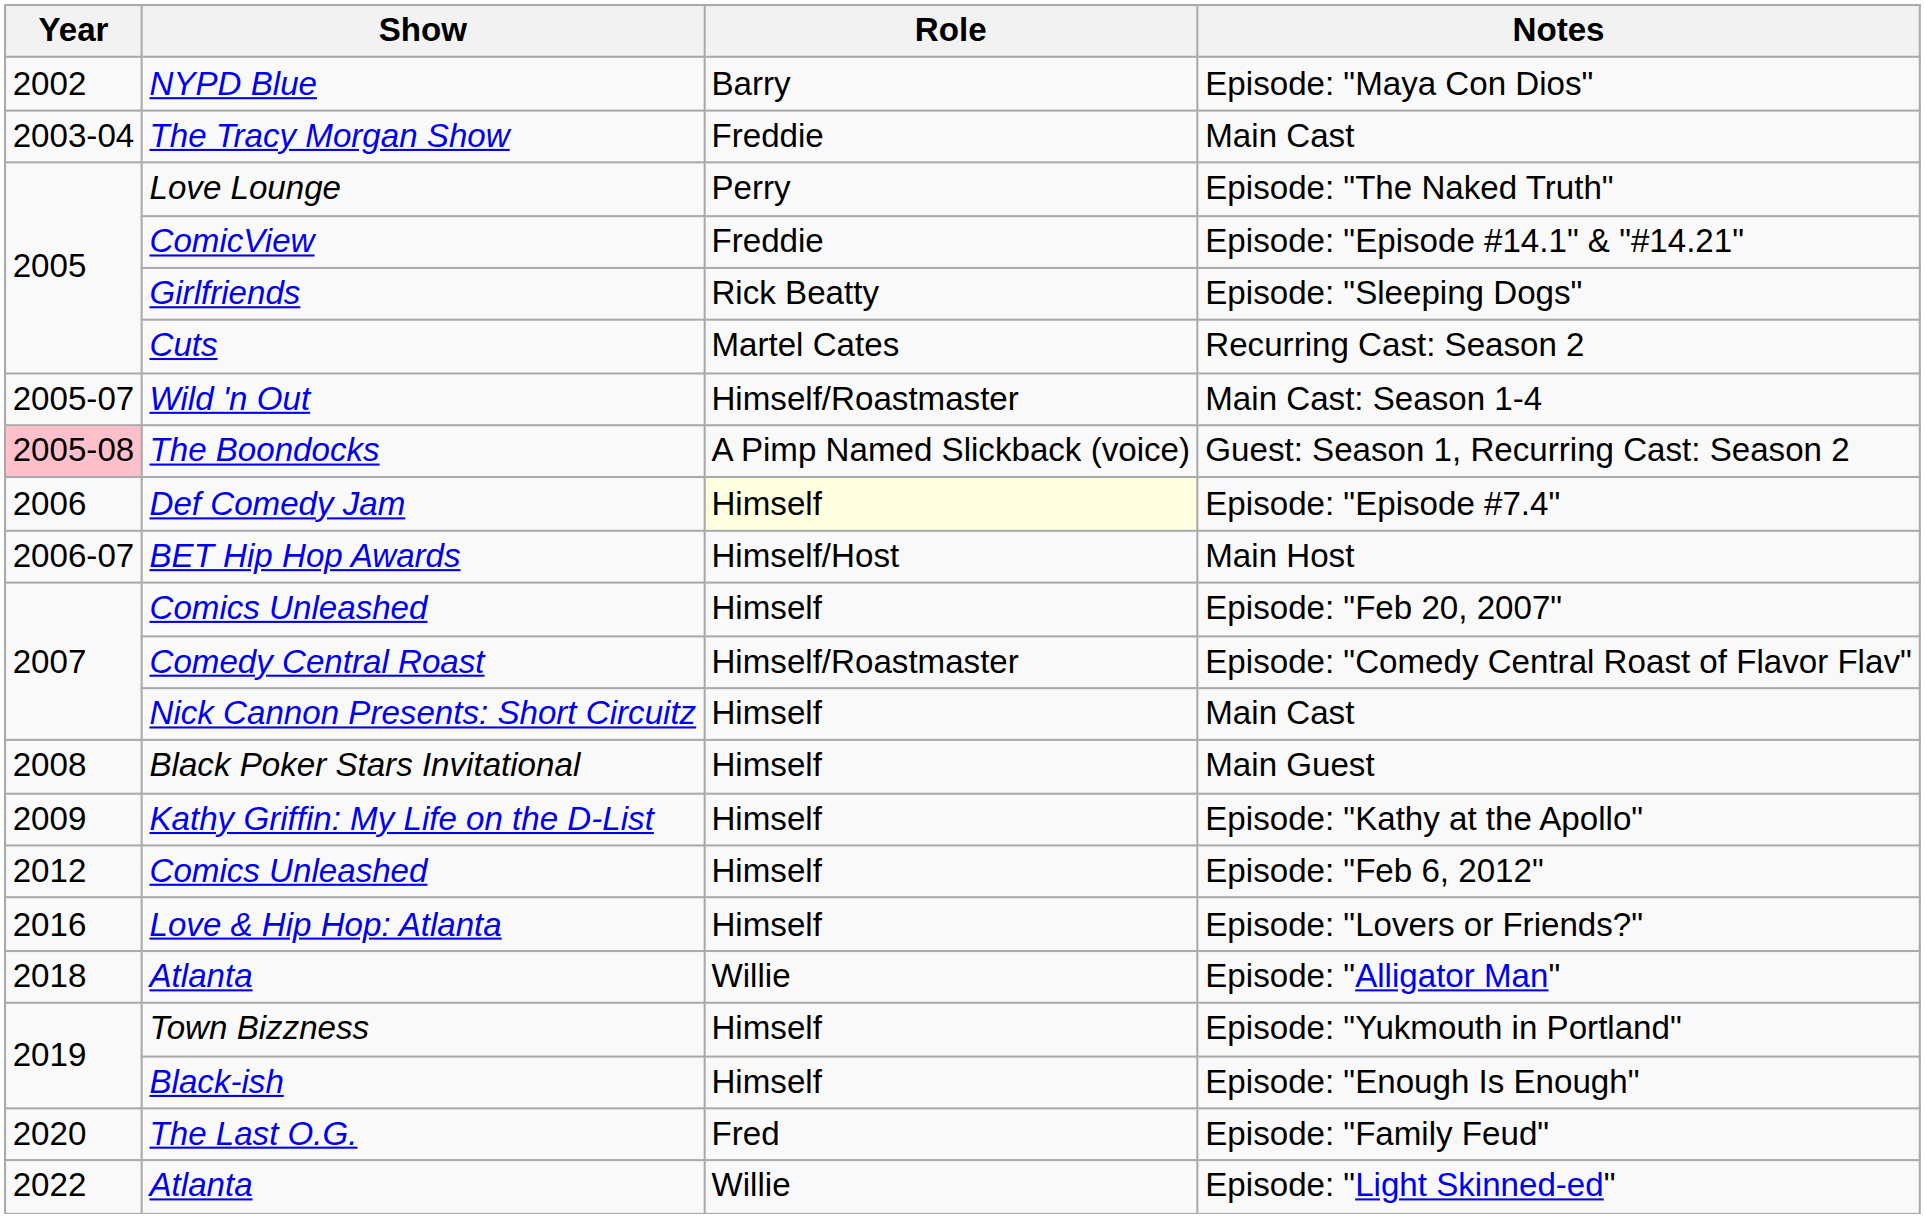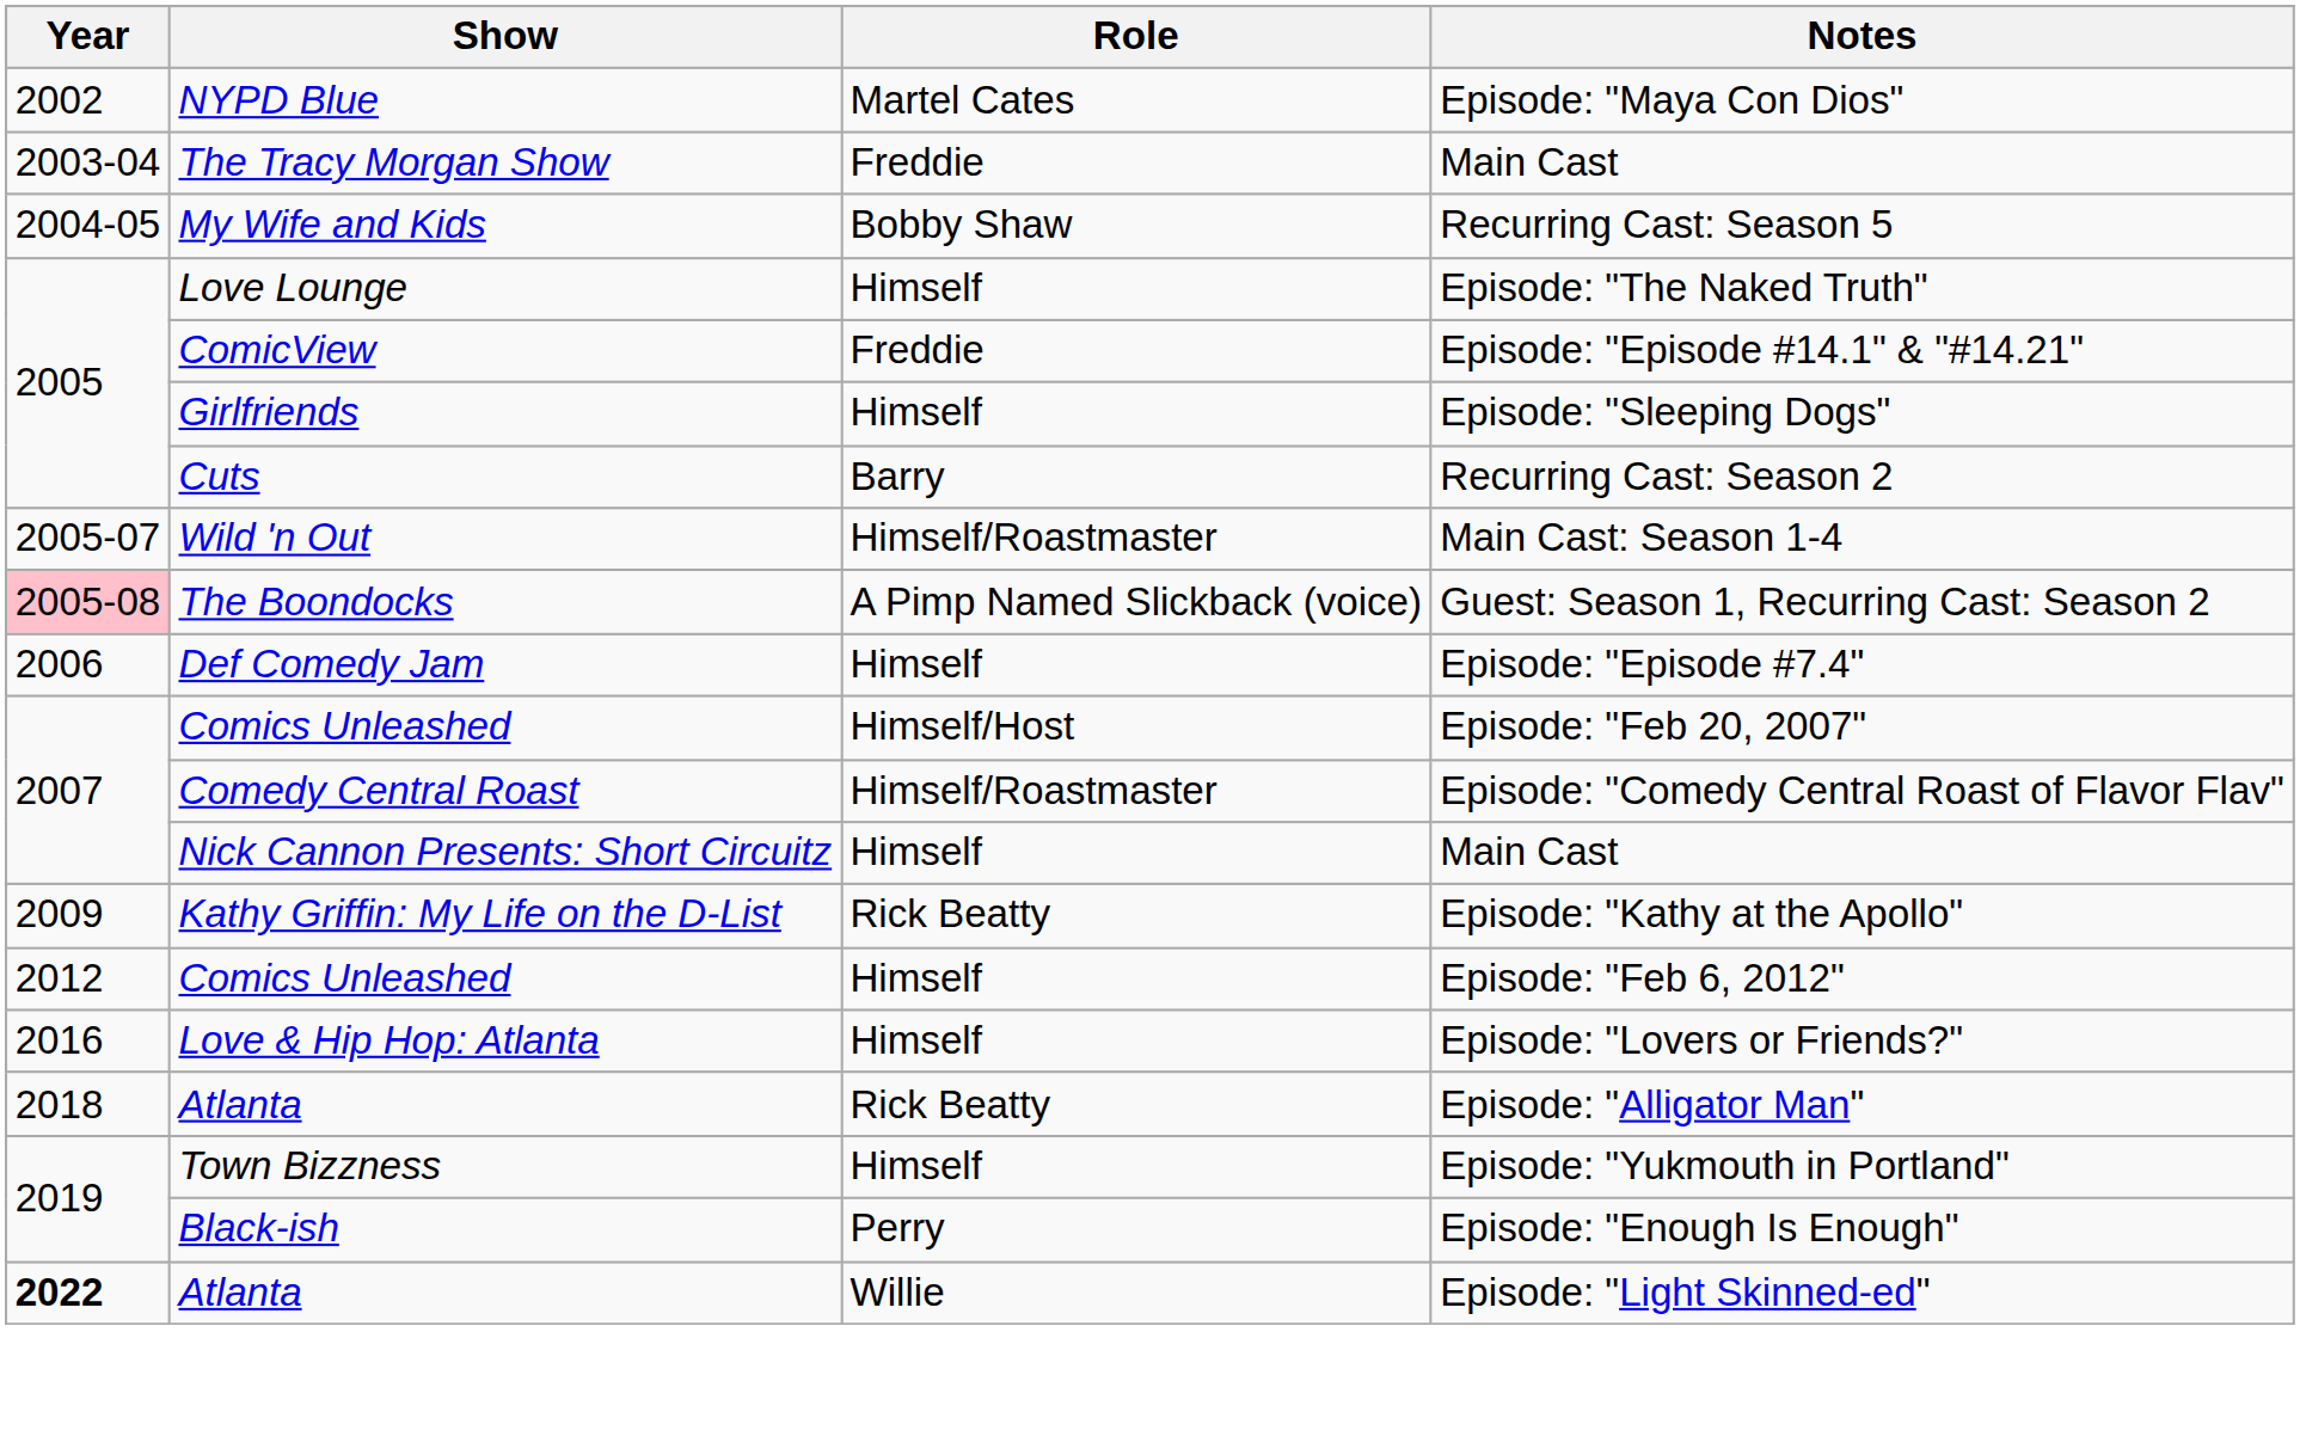 <table class="wikitable sortable">
 <tr>
 <th>Year</th>
 <th>Show</th>
 <th>Role</th>
 <th>Notes</th>
 </tr>
 <tr>
 <td>2002</td>
 <td><em><a href='#'>NYPD Blue</a></em></td>
-<td>Barry</td>
+<td>Martel Cates</td>
 <td>Episode: "Maya Con Dios"</td>
 </tr>
 <tr>
 <td>2003-04</td>
 <td><em><a href='#'>The Tracy Morgan Show</a></em></td>
 <td>Freddie</td>
 <td>Main Cast</td>
 </tr>
 <tr>
+<td>2004-05</td>
+<td><em><a href='#'>My Wife and Kids</a></em></td>
+<td>Bobby Shaw</td>
+<td>Recurring Cast: Season 5</td>
+</tr>
+<tr>
 <td rowspan="4">2005</td>
 <td><em>Love Lounge</em></td>
-<td>Perry</td>
+<td>Himself</td>
 <td>Episode: "The Naked Truth"</td>
 </tr>
 <tr>
 <td><em><a href='#'>ComicView</a></em></td>
 <td>Freddie</td>
 <td>Episode: "Episode #14.1" & "#14.21"</td>
 </tr>
 <tr>
 <td><em><a href='#'>Girlfriends</a></em></td>
-<td>Rick Beatty</td>
+<td>Himself</td>
 <td>Episode: "Sleeping Dogs"</td>
 </tr>
 <tr>
 <td><em><a href='#'>Cuts</a></em></td>
-<td>Martel Cates</td>
+<td>Barry</td>
 <td>Recurring Cast: Season 2</td>
 </tr>
 <tr>
 <td>2005-07</td>
 <td><em><a href='#'>Wild 'n Out</a></em></td>
 <td>Himself/Roastmaster</td>
 <td>Main Cast: Season 1-4</td>
 </tr>
 <tr>
 <td style="background: pink;">2005-08</td>
 <td><em><a href='#'>The Boondocks</a></em></td>
 <td>A Pimp Named Slickback (voice)</td>
 <td>Guest: Season 1, Recurring Cast: Season 2</td>
 </tr>
 <tr>
 <td>2006</td>
 <td><em><a href='#'>Def Comedy Jam</a></em></td>
-<td style="background: lightyellow;">Himself</td>
+<td>Himself</td>
 <td>Episode: "Episode #7.4"</td>
-</tr>
-<tr>
-<td>2006-07</td>
-<td><em><a href='#'>BET Hip Hop Awards</a></em></td>
-<td>Himself/Host</td>
-<td>Main Host</td>
 </tr>
 <tr>
 <td rowspan="3">2007</td>
 <td><em><a href='#'>Comics Unleashed</a></em></td>
-<td>Himself</td>
+<td>Himself/Host</td>
 <td>Episode: "Feb 20, 2007"</td>
 </tr>
 <tr>
 <td><em><a href='#'>Comedy Central Roast</a></em></td>
 <td>Himself/Roastmaster</td>
 <td>Episode: "Comedy Central Roast of Flavor Flav"</td>
 </tr>
 <tr>
 <td><em><a href='#'>Nick Cannon Presents: Short Circuitz</a></em></td>
 <td>Himself</td>
 <td>Main Cast</td>
 </tr>
 <tr>
-<td>2008</td>
-<td><em>Black Poker Stars Invitational</em></td>
-<td>Himself</td>
-<td>Main Guest</td>
-</tr>
-<tr>
 <td>2009</td>
 <td><em><a href='#'>Kathy Griffin: My Life on the D-List</a></em></td>
-<td>Himself</td>
+<td>Rick Beatty</td>
 <td>Episode: "Kathy at the Apollo"</td>
 </tr>
 <tr>
 <td>2012</td>
 <td><em><a href='#'>Comics Unleashed</a></em></td>
 <td>Himself</td>
 <td>Episode: "Feb 6, 2012"</td>
 </tr>
 <tr>
 <td>2016</td>
 <td><em><a href='#'>Love & Hip Hop: Atlanta</a></em></td>
 <td>Himself</td>
 <td>Episode: "Lovers or Friends?"</td>
 </tr>
 <tr>
 <td>2018</td>
 <td><em><a href='#'>Atlanta</a></em></td>
-<td>Willie</td>
+<td>Rick Beatty</td>
 <td>Episode: "<a href='#'>Alligator Man</a>"</td>
 </tr>
 <tr>
 <td rowspan="2">2019</td>
 <td><em>Town Bizzness</em></td>
 <td>Himself</td>
 <td>Episode: "Yukmouth in Portland"</td>
 </tr>
 <tr>
 <td><em><a href='#'>Black-ish</a></em></td>
-<td>Himself</td>
+<td>Perry</td>
 <td>Episode: "Enough Is Enough"</td>
 </tr>
 <tr>
-<td>2020</td>
-<td><em><a href='#'>The Last O.G.</a></em></td>
-<td>Fred</td>
-<td>Episode: "Family Feud"</td>
-</tr>
-<tr>
-<td>2022</td>
+<td><strong>2022</strong></td>
 <td><em><a href='#'>Atlanta</a></em></td>
 <td>Willie</td>
 <td>Episode: "<a href='#'>Light Skinned-ed</a>"</td>
 </tr>
 </table>
